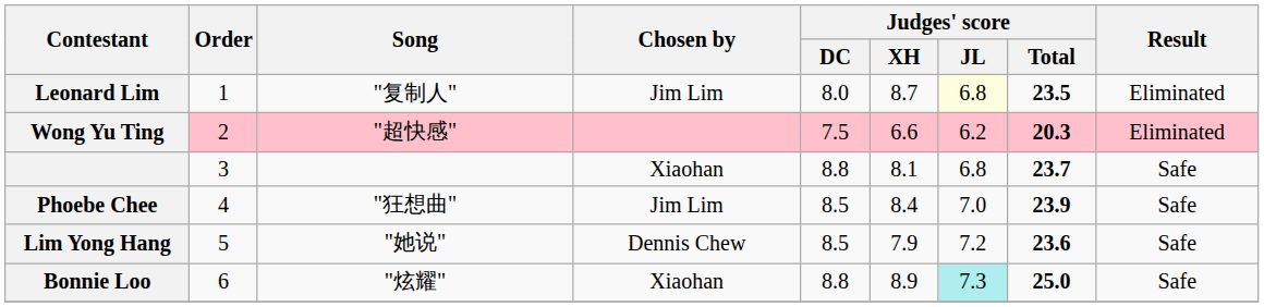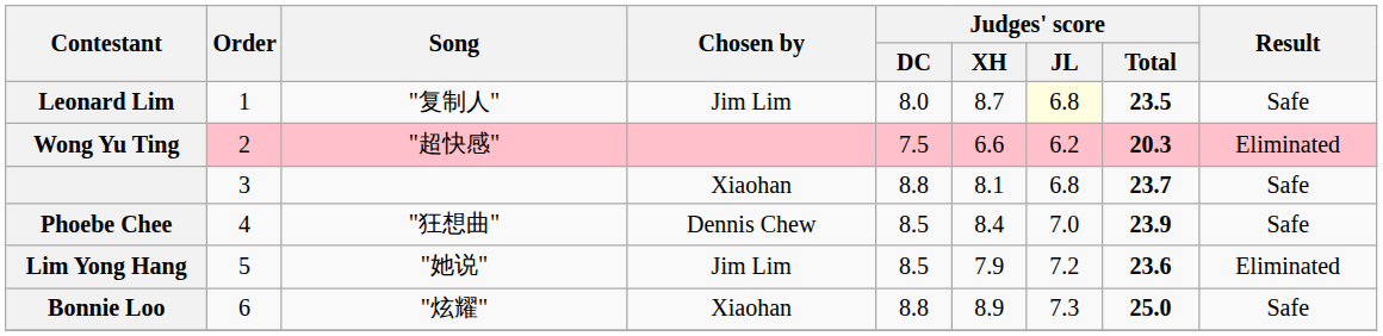 <table class="wikitable plainrowheaders" style="text-align:center;">
 <tr>
 <th rowspan=2 scope="col" style="width:8em;">Contestant</th>
 <th rowspan=2 scope="col">Order</th>
 <th rowspan=2 scope="col" style="width:14em;">Song</th>
 <th rowspan=2 scope="col" style="width:10em;">Chosen by</th>
 <th colspan=4 scope="col">Judges' score</th>
 <th rowspan=2 scope="col" style="width:7em;">Result</th>
 </tr>
 <tr>
 <th style="width:2.7em;">DC</th>
 <th style="width:2.7em;">XH</th>
 <th style="width:2.7em;">JL</th>
 <th style="width:3.6em;">Total</th>
 </tr>
 <tr>
 <th scope="row">Leonard Lim</th>
 <td>1</td>
 <td>"复制人"</td>
 <td>Jim Lim</td>
 <td>8.0</td>
 <td>8.7</td>
 <td style="background: lightyellow;">6.8</td>
 <td><strong>23.5</strong></td>
-<td>Eliminated</td>
+<td>Safe</td>
 </tr>
 <tr style="background:pink;">
 <th scope="row">Wong Yu Ting</th>
 <td>2</td>
 <td>"超快感"</td>
 <td></td>
 <td>7.5</td>
 <td>6.6</td>
 <td>6.2</td>
 <td><strong>20.3</strong></td>
 <td>Eliminated</td>
 </tr>
 <tr>
 <th scope="row"></th>
 <td>3</td>
 <td></td>
 <td>Xiaohan</td>
 <td>8.8</td>
 <td>8.1</td>
 <td>6.8</td>
 <td><strong>23.7</strong></td>
 <td>Safe</td>
 </tr>
 <tr>
 <th scope="row">Phoebe Chee</th>
 <td>4</td>
 <td>"狂想曲"</td>
-<td>Jim Lim</td>
+<td>Dennis Chew</td>
 <td>8.5</td>
 <td>8.4</td>
 <td>7.0</td>
 <td><strong>23.9</strong></td>
 <td>Safe</td>
 </tr>
 <tr>
 <th scope="row">Lim Yong Hang</th>
 <td>5</td>
 <td>"她说"</td>
-<td>Dennis Chew</td>
+<td>Jim Lim</td>
 <td>8.5</td>
 <td>7.9</td>
 <td>7.2</td>
 <td><strong>23.6</strong></td>
-<td>Safe</td>
+<td>Eliminated</td>
 </tr>
 <tr>
 <th scope="row">Bonnie Loo</th>
 <td>6</td>
 <td>"炫耀"</td>
 <td>Xiaohan</td>
 <td>8.8</td>
 <td>8.9</td>
-<td style="background: paleturquoise;">7.3</td>
+<td>7.3</td>
 <td><strong>25.0</strong></td>
 <td>Safe</td>
 </tr>
 <tr>
 </tr>
 </table>
